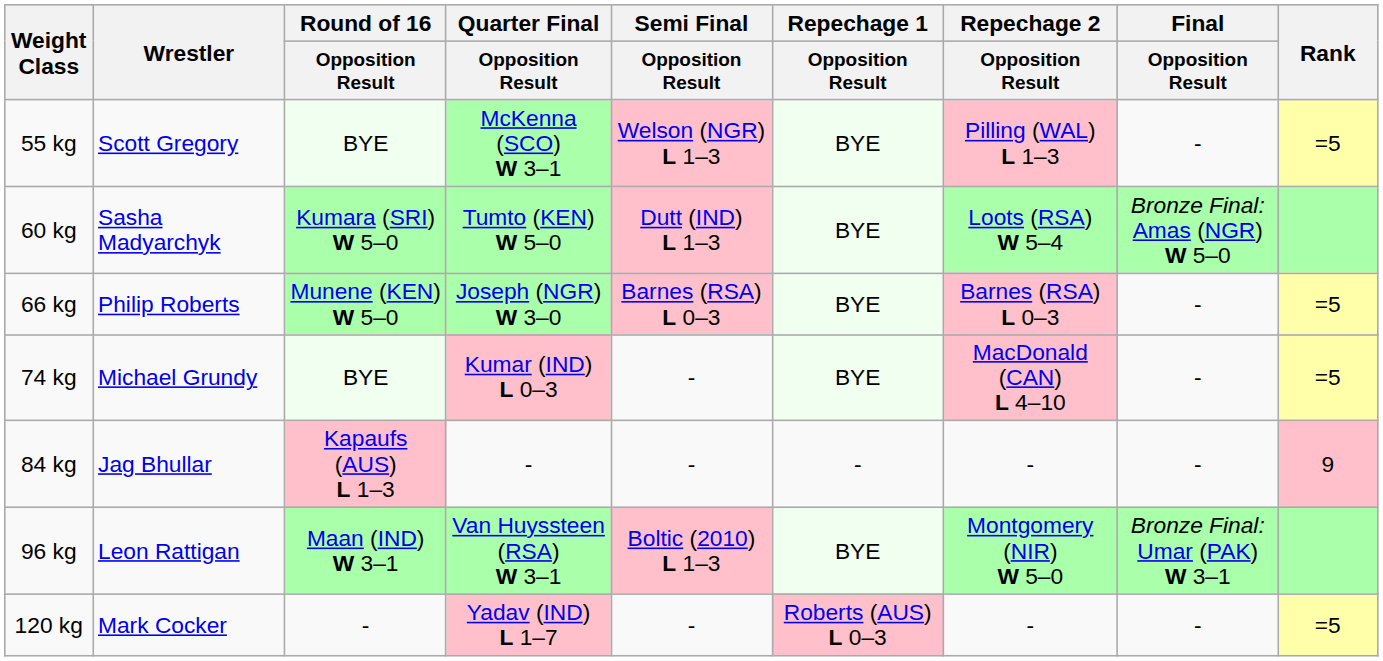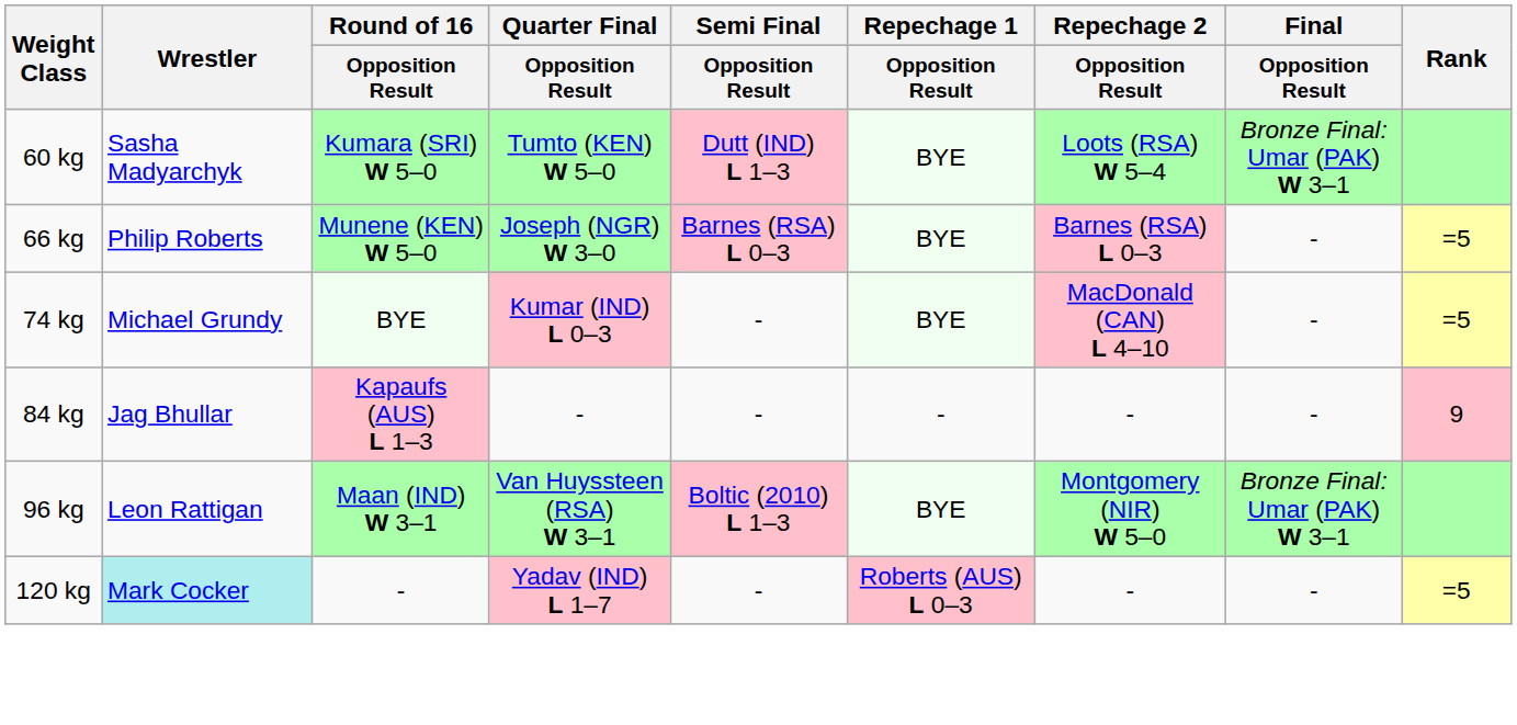 <table class="wikitable" style="font-size:90%">
 <tr>
 <th rowspan="2" style="width:50px;">Weight<br>Class</th>
 <th rowspan="2" style="width:150px;">Wrestler</th>
 <th width=125>Round of 16</th>
 <th width=125>Quarter Final</th>
 <th width=125>Semi Final</th>
 <th width=125>Repechage 1</th>
 <th width=125>Repechage 2</th>
 <th width=125>Final</th>
 <th rowspan="2" style="width:75px;">Rank</th>
 </tr>
 <tr>
 <th style="line-height:1em"><small>Opposition<br>Result</small></th>
 <th style="line-height:1em"><small>Opposition<br>Result</small></th>
 <th style="line-height:1em"><small>Opposition<br>Result</small></th>
 <th style="line-height:1em"><small>Opposition<br>Result</small></th>
 <th style="line-height:1em"><small>Opposition<br>Result</small></th>
 <th style="line-height:1em"><small>Opposition<br>Result</small></th>
 </tr>
 <tr>
-<td style="text-align:center;">55 kg</td>
-<td><a href='#'>Scott Gregory</a></td>
-<td style="text-align:center; background:honeydew;">BYE</td>
-<td style="text-align:center; background:#afa;"> <a href='#'>McKenna</a> (<a href='#'>SCO</a>)<br><strong>W</strong> 3–1</td>
-<td style="text-align:center; background:pink;"> <a href='#'>Welson</a> (<a href='#'>NGR</a>)<br><strong>L</strong> 1–3</td>
-<td style="text-align:center; background:honeydew;">BYE</td>
-<td style="text-align:center; background:pink;"> <a href='#'>Pilling</a> (<a href='#'>WAL</a>)<br><strong>L</strong> 1–3</td>
-<td style="text-align:center;">-</td>
-<td style="text-align:center; background:#ffa;">=5</td>
-</tr>
-<tr>
 <td style="text-align:center;">60 kg</td>
 <td><a href='#'>Sasha Madyarchyk</a></td>
 <td style="text-align:center; background:#afa;"> <a href='#'>Kumara</a> (<a href='#'>SRI</a>)<br><strong>W</strong> 5–0</td>
 <td style="text-align:center; background:#afa;"> <a href='#'>Tumto</a> (<a href='#'>KEN</a>)<br><strong>W</strong> 5–0</td>
 <td style="text-align:center; background:pink;"> <a href='#'>Dutt</a> (<a href='#'>IND</a>)<br><strong>L</strong> 1–3</td>
 <td style="text-align:center; background:honeydew;">BYE</td>
 <td style="text-align:center; background:#afa;"> <a href='#'>Loots</a> (<a href='#'>RSA</a>)<br><strong>W</strong> 5–4</td>
-<td style="text-align:center; background:#afa;"><em>Bronze Final:</em><br> <a href='#'>Amas</a> (<a href='#'>NGR</a>)<br><strong>W</strong> 5–0</td>
+<td style="text-align:center; background:#afa;"><em>Bronze Final:</em><br> <a href='#'>Umar</a> (<a href='#'>PAK</a>)<br><strong>W</strong> 3–1</td>
 <td style="text-align:center; background:#afa;"></td>
 </tr>
 <tr>
 <td style="text-align:center;">66 kg</td>
 <td><a href='#'>Philip Roberts</a></td>
 <td style="text-align:center; background:#afa;"> <a href='#'>Munene</a> (<a href='#'>KEN</a>)<br><strong>W</strong> 5–0</td>
 <td style="text-align:center; background:#afa;"> <a href='#'>Joseph</a> (<a href='#'>NGR</a>)<br><strong>W</strong> 3–0</td>
 <td style="text-align:center; background:pink;"> <a href='#'>Barnes</a> (<a href='#'>RSA</a>)<br><strong>L</strong> 0–3</td>
 <td style="text-align:center; background:honeydew;">BYE</td>
 <td style="text-align:center; background:pink;"> <a href='#'>Barnes</a> (<a href='#'>RSA</a>)<br><strong>L</strong> 0–3</td>
 <td style="text-align:center;">-</td>
 <td style="text-align:center; background:#ffa;">=5</td>
 </tr>
 <tr>
 <td style="text-align:center;">74 kg</td>
 <td><a href='#'>Michael Grundy</a></td>
 <td style="text-align:center; background:honeydew;">BYE</td>
 <td style="text-align:center; background:pink;"> <a href='#'>Kumar</a> (<a href='#'>IND</a>)<br><strong>L</strong> 0–3</td>
 <td style="text-align:center;">-</td>
 <td style="text-align:center; background:honeydew;">BYE</td>
 <td style="text-align:center; background:pink;"> <a href='#'>MacDonald</a><br>(<a href='#'>CAN</a>)<br><strong>L</strong> 4–10</td>
 <td style="text-align:center;">-</td>
 <td style="text-align:center; background:#ffa;">=5</td>
 </tr>
 <tr>
 <td style="text-align:center;">84 kg</td>
 <td><a href='#'>Jag Bhullar</a></td>
 <td style="text-align:center; background:pink;"> <a href='#'>Kapaufs</a> (<a href='#'>AUS</a>)<br><strong>L</strong> 1–3</td>
 <td style="text-align:center;">-</td>
 <td style="text-align:center;">-</td>
 <td style="text-align:center;">-</td>
 <td style="text-align:center;">-</td>
 <td style="text-align:center;">-</td>
 <td style="text-align:center; background:pink;">9</td>
 </tr>
 <tr>
 <td style="text-align:center;">96 kg</td>
 <td><a href='#'>Leon Rattigan</a></td>
 <td style="text-align:center; background:#afa;"> <a href='#'>Maan</a> (<a href='#'>IND</a>)<br><strong>W</strong> 3–1</td>
 <td style="text-align:center; background:#afa;"> <a href='#'>Van Huyssteen</a><br>(<a href='#'>RSA</a>)<br><strong>W</strong> 3–1</td>
 <td style="text-align:center; background:pink;"> <a href='#'>Boltic</a> (<a href='#'>2010</a>)<br><strong>L</strong> 1–3</td>
 <td style="text-align:center; background:honeydew;">BYE</td>
 <td style="text-align:center; background:#afa;"> <a href='#'>Montgomery</a><br>(<a href='#'>NIR</a>)<br><strong>W</strong> 5–0</td>
 <td style="text-align:center; background:#afa;"><em>Bronze Final:</em><br> <a href='#'>Umar</a> (<a href='#'>PAK</a>)<br><strong>W</strong> 3–1</td>
 <td style="text-align:center; background:#afa;"></td>
 </tr>
 <tr>
 <td style="text-align:center;">120 kg</td>
-<td><a href='#'>Mark Cocker</a></td>
+<td style="background: paleturquoise;"><a href='#'>Mark Cocker</a></td>
 <td style="text-align:center;">-</td>
 <td style="text-align:center; background:pink;"> <a href='#'>Yadav</a> (<a href='#'>IND</a>)<br><strong>L</strong> 1–7</td>
 <td style="text-align:center;">-</td>
 <td style="text-align:center; background:pink;"> <a href='#'>Roberts</a> (<a href='#'>AUS</a>)<br><strong>L</strong> 0–3</td>
 <td style="text-align:center;">-</td>
 <td style="text-align:center;">-</td>
 <td style="text-align:center; background:#ffa;">=5</td>
 </tr>
 </table>
